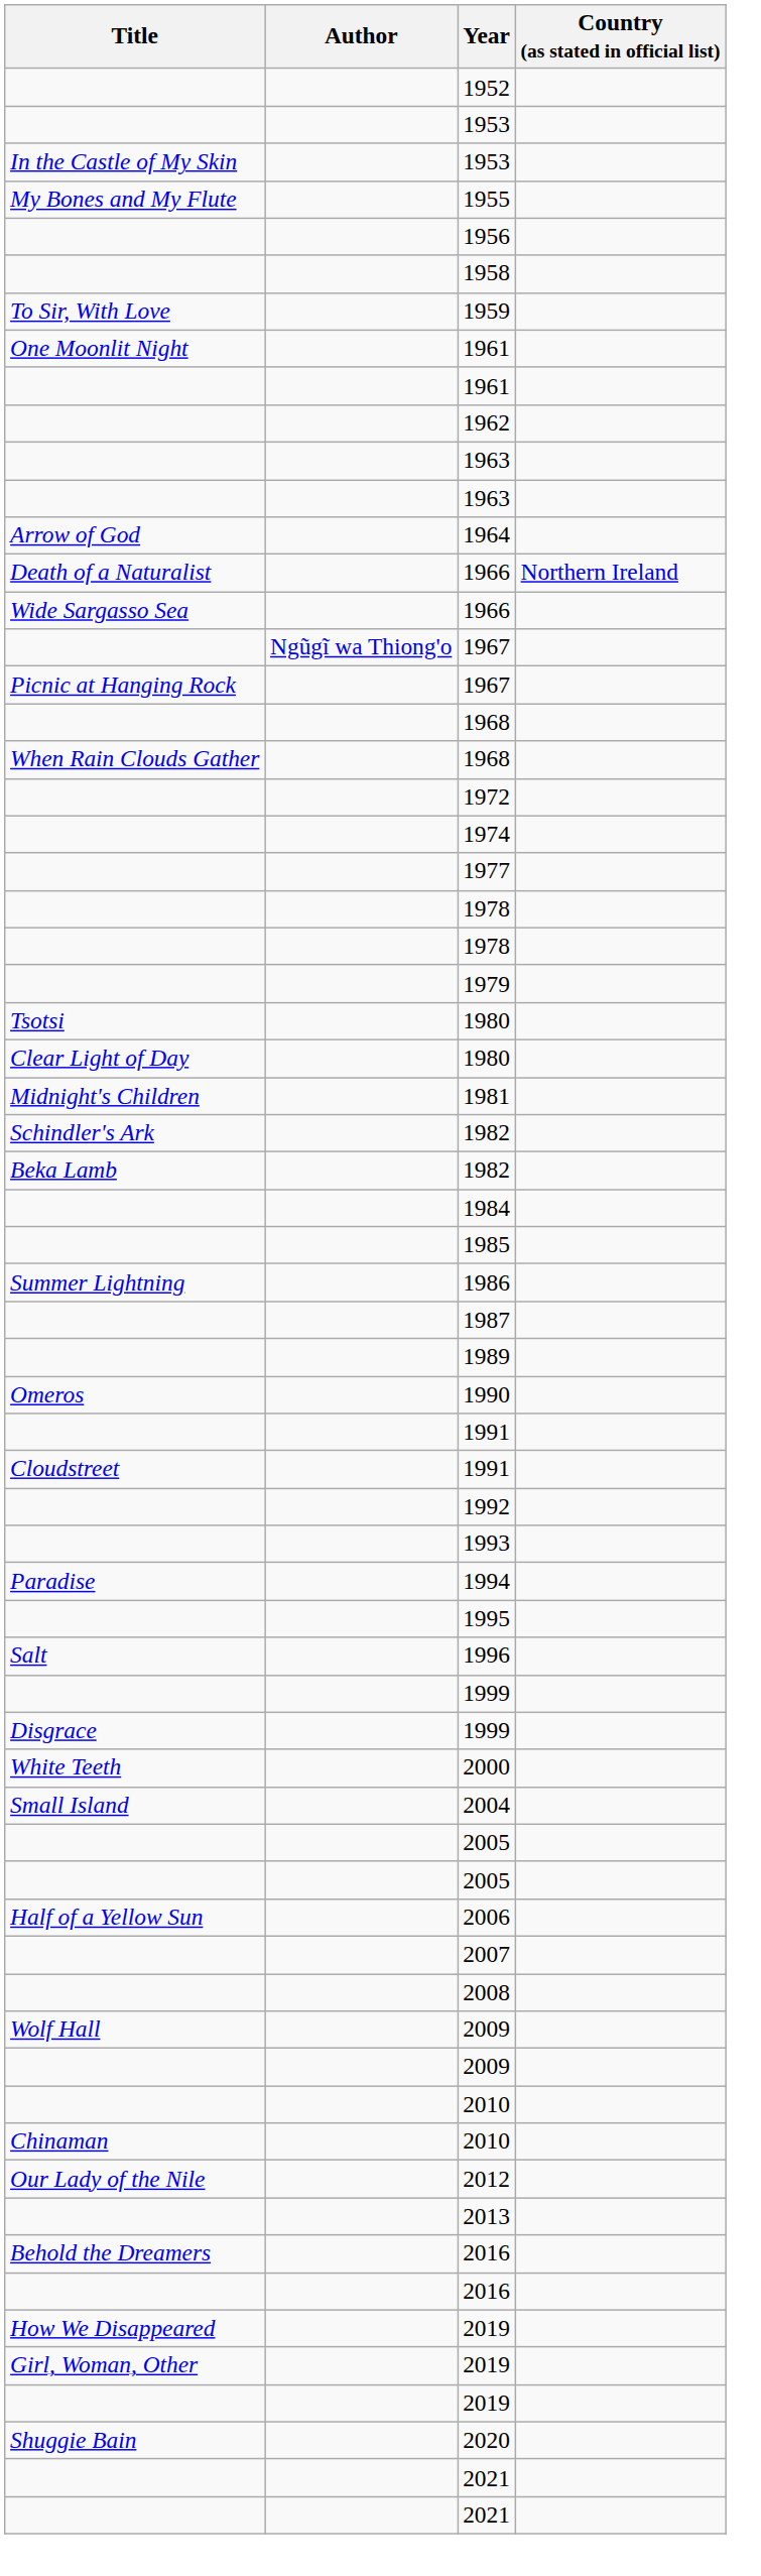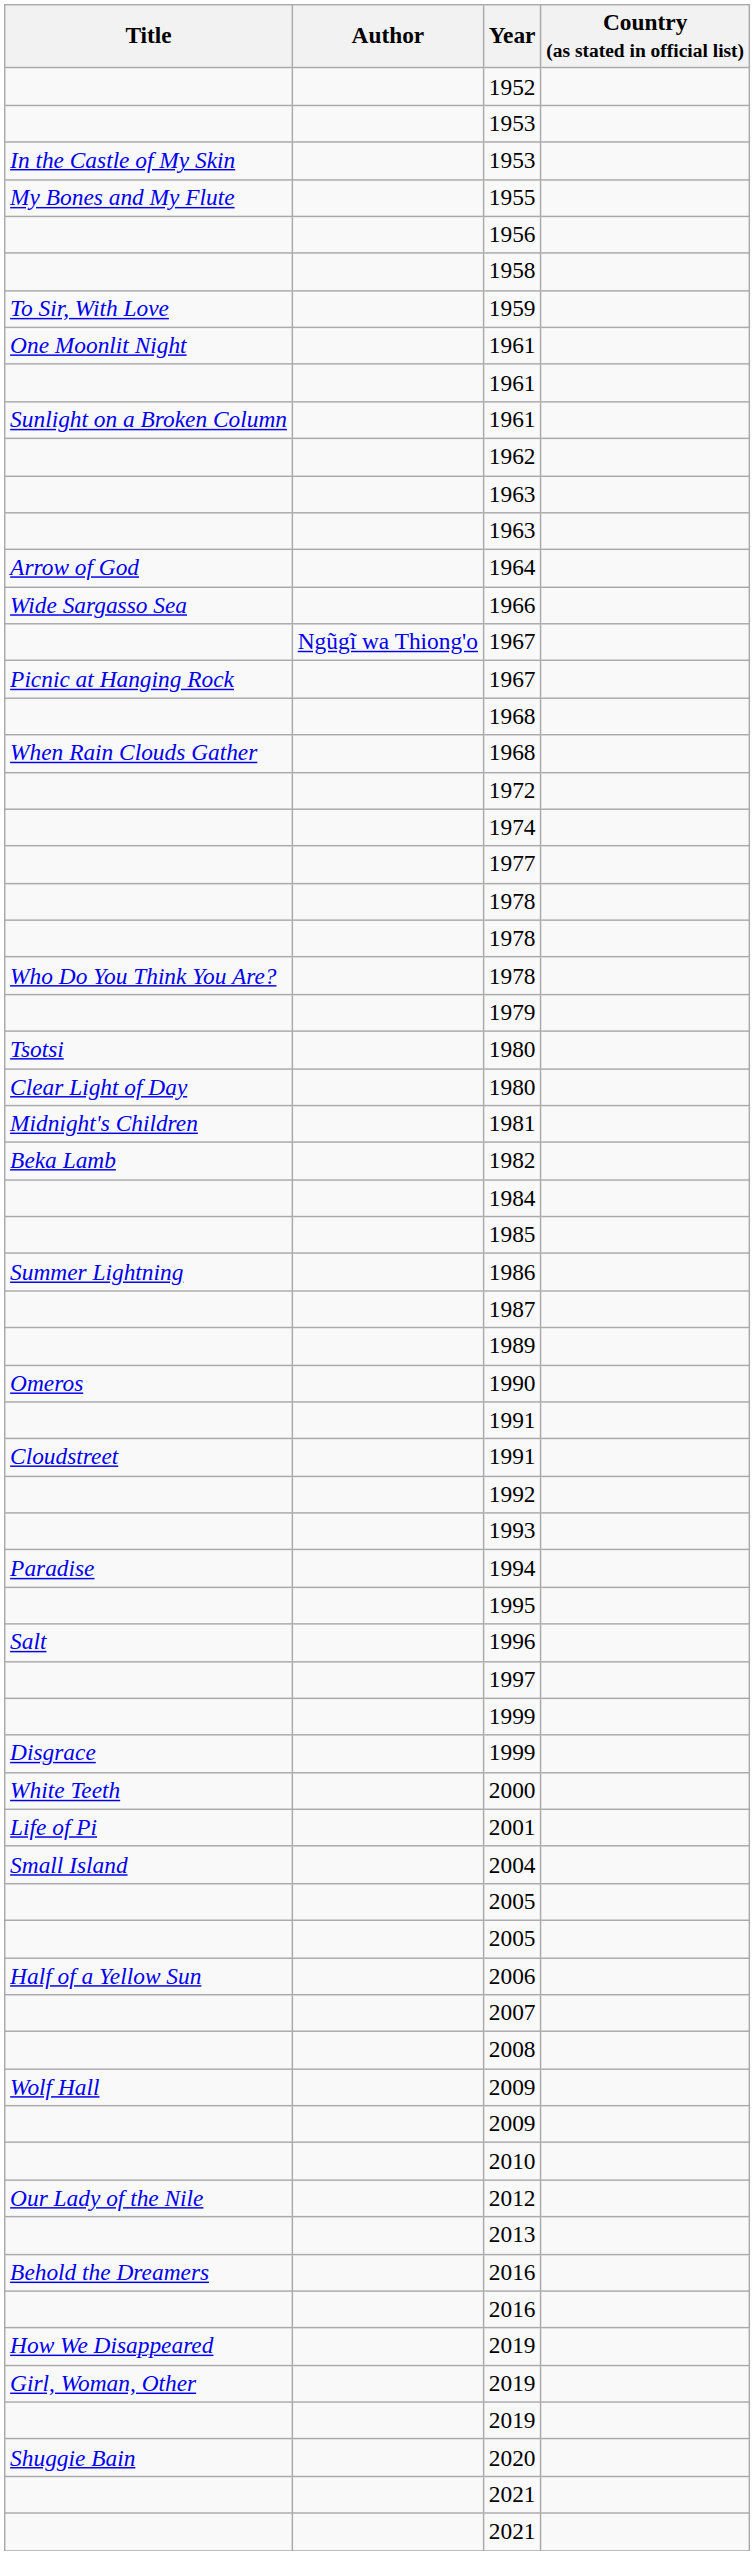 <table class="wikitable sortable">
 <tr>
 <th>Title</th>
 <th>Author</th>
 <th>Year</th>
 <th>Country<br><small>(as stated in official list)</small></th>
 </tr>
 <tr>
 <td><em></em></td>
 <td></td>
 <td>1952</td>
 <td></td>
 </tr>
 <tr>
 <td><em></em></td>
 <td></td>
 <td>1953</td>
 <td></td>
 </tr>
 <tr>
 <td><em><a href='#'>In the Castle of My Skin </a></em></td>
 <td></td>
 <td>1953</td>
 <td></td>
 </tr>
 <tr>
 <td><em><a href='#'>My Bones and My Flute </a></em></td>
 <td></td>
 <td>1955</td>
 <td></td>
 </tr>
 <tr>
 <td><em></em></td>
 <td></td>
 <td>1956</td>
 <td><br></td>
 </tr>
 <tr>
 <td><em></em></td>
 <td></td>
 <td>1958</td>
 <td></td>
 </tr>
 <tr>
 <td><em><a href='#'>To Sir, With Love</a></em></td>
 <td></td>
 <td>1959</td>
 <td></td>
 </tr>
 <tr>
 <td><em><a href='#'>One Moonlit Night </a></em></td>
 <td></td>
 <td>1961</td>
 <td></td>
 </tr>
 <tr>
 <td><em></em></td>
 <td></td>
 <td>1961</td>
 <td><br></td>
 </tr>
 <tr>
+<td><em><a href='#'>Sunlight on a Broken Column </a></em></td>
+<td></td>
+<td>1961</td>
+<td></td>
+</tr>
+<tr>
 <td><em></em></td>
 <td></td>
 <td>1962</td>
 <td></td>
 </tr>
 <tr>
 <td><em></em></td>
 <td></td>
 <td>1963</td>
 <td><br></td>
 </tr>
 <tr>
 <td><em></em></td>
 <td></td>
 <td>1963</td>
 <td></td>
 </tr>
 <tr>
 <td><em><a href='#'>Arrow of God </a></em></td>
 <td></td>
 <td>1964</td>
 <td></td>
-</tr>
-<tr>
-<td><em><a href='#'>Death of a Naturalist </a></em></td>
-<td></td>
-<td>1966</td>
-<td><a href='#'>Northern Ireland</a></td>
 </tr>
 <tr>
 <td><em><a href='#'>Wide Sargasso Sea </a></em></td>
 <td></td>
 <td>1966</td>
 <td><br></td>
 </tr>
 <tr>
 <td><em></em></td>
 <td><a href='#'>Ngũgĩ wa Thiong'o</a></td>
 <td>1967</td>
 <td></td>
 </tr>
 <tr>
 <td><em><a href='#'>Picnic at Hanging Rock</a></em></td>
 <td></td>
 <td>1967</td>
 <td></td>
 </tr>
 <tr>
 <td><em></em></td>
 <td></td>
 <td>1968</td>
 <td></td>
 </tr>
 <tr>
 <td><em><a href='#'>When Rain Clouds Gather </a></em></td>
 <td></td>
 <td>1968</td>
 <td><br></td>
 </tr>
 <tr>
 <td><em></em></td>
 <td></td>
 <td>1972</td>
 <td></td>
 </tr>
 <tr>
 <td><em></em></td>
 <td></td>
 <td>1974</td>
 <td></td>
 </tr>
 <tr>
 <td><em></em></td>
 <td></td>
 <td>1977</td>
 <td></td>
 </tr>
 <tr>
 <td><em></em></td>
 <td></td>
 <td>1978</td>
 <td></td>
 </tr>
 <tr>
 <td><em></em></td>
 <td></td>
 <td>1978</td>
 <td></td>
 </tr>
 <tr>
+<td><em><a href='#'>Who Do You Think You Are?</a></em></td>
+<td></td>
+<td>1978</td>
+<td></td>
+</tr>
+<tr>
 <td><em></em></td>
 <td></td>
 <td>1979</td>
 <td></td>
 </tr>
 <tr>
 <td><em><a href='#'>Tsotsi</a></em></td>
 <td></td>
 <td>1980</td>
 <td></td>
 </tr>
 <tr>
 <td><em><a href='#'>Clear Light of Day </a></em></td>
 <td></td>
 <td>1980</td>
 <td></td>
 </tr>
 <tr>
 <td><em><a href='#'>Midnight's Children </a></em></td>
 <td></td>
 <td>1981</td>
 <td><br></td>
-</tr>
-<tr>
-<td><em><a href='#'>Schindler's Ark </a></em></td>
-<td></td>
-<td>1982</td>
-<td></td>
 </tr>
 <tr>
 <td><em><a href='#'>Beka Lamb </a></em></td>
 <td></td>
 <td>1982</td>
 <td></td>
 </tr>
 <tr>
 <td><em></em></td>
 <td></td>
 <td>1984</td>
 <td></td>
 </tr>
 <tr>
 <td><em></em></td>
 <td></td>
 <td>1985</td>
 <td></td>
 </tr>
 <tr>
 <td><em><a href='#'>Summer Lightning</a></em></td>
 <td></td>
 <td>1986</td>
 <td></td>
 </tr>
 <tr>
 <td><em></em></td>
 <td></td>
 <td>1987</td>
 <td></td>
 </tr>
 <tr>
 <td><em></em></td>
 <td></td>
 <td>1989</td>
 <td></td>
 </tr>
 <tr>
 <td><em><a href='#'>Omeros </a></em></td>
 <td></td>
 <td>1990</td>
 <td></td>
 </tr>
 <tr>
 <td><em></em></td>
 <td></td>
 <td>1991</td>
 <td></td>
 </tr>
 <tr>
 <td><em><a href='#'>Cloudstreet </a></em></td>
 <td></td>
 <td>1991</td>
 <td></td>
 </tr>
 <tr>
 <td><em></em></td>
 <td></td>
 <td>1992</td>
 <td><br></td>
 </tr>
 <tr>
 <td><em></em></td>
 <td></td>
 <td>1993</td>
 <td></td>
 </tr>
 <tr>
 <td><em><a href='#'>Paradise</a></em></td>
 <td></td>
 <td>1994</td>
 <td><br></td>
 </tr>
 <tr>
 <td><em></em></td>
 <td></td>
 <td>1995</td>
 <td><br></td>
 </tr>
 <tr>
 <td><em><a href='#'>Salt</a></em></td>
 <td></td>
 <td>1996</td>
 <td></td>
 </tr>
 <tr>
 <td><em></em></td>
 <td></td>
+<td>1997</td>
+<td></td>
+</tr>
+<tr>
+<td><em></em></td>
+<td></td>
 <td>1999</td>
 <td></td>
 </tr>
 <tr>
 <td><em><a href='#'>Disgrace </a></em></td>
 <td></td>
 <td>1999</td>
 <td><br></td>
 </tr>
 <tr>
 <td><em><a href='#'>White Teeth </a></em></td>
 <td></td>
 <td>2000</td>
+<td></td>
+</tr>
+<tr>
+<td><em><a href='#'>Life of Pi </a></em></td>
+<td></td>
+<td>2001</td>
 <td></td>
 </tr>
 <tr>
 <td><em><a href='#'>Small Island</a></em></td>
 <td></td>
 <td>2004</td>
 <td></td>
 </tr>
 <tr>
 <td><em></em></td>
 <td></td>
 <td>2005</td>
 <td></td>
 </tr>
 <tr>
 <td><em></em></td>
 <td></td>
 <td>2005</td>
 <td></td>
 </tr>
 <tr>
 <td><em><a href='#'>Half of a Yellow Sun </a></em></td>
 <td></td>
 <td>2006</td>
 <td></td>
 </tr>
 <tr>
 <td><em></em></td>
 <td></td>
 <td>2007</td>
 <td></td>
 </tr>
 <tr>
 <td><em></em></td>
 <td></td>
 <td>2008</td>
 <td></td>
 </tr>
 <tr>
 <td><em><a href='#'>Wolf Hall </a></em></td>
 <td></td>
 <td>2009</td>
 <td></td>
 </tr>
 <tr>
 <td><em></em></td>
 <td></td>
 <td>2009</td>
 <td></td>
 </tr>
 <tr>
 <td><em></em></td>
 <td></td>
 <td>2010</td>
 <td><br></td>
-</tr>
-<tr>
-<td><em><a href='#'>Chinaman</a></em></td>
-<td></td>
-<td>2010</td>
-<td></td>
 </tr>
 <tr>
 <td><em><a href='#'>Our Lady of the Nile </a></em></td>
 <td></td>
 <td>2012</td>
 <td></td>
 </tr>
 <tr>
 <td><em></em></td>
 <td></td>
 <td>2013</td>
 <td></td>
 </tr>
 <tr>
 <td><em><a href='#'>Behold the Dreamers </a></em></td>
 <td></td>
 <td>2016</td>
 <td></td>
 </tr>
 <tr>
 <td><em></em></td>
 <td></td>
 <td>2016</td>
 <td></td>
 </tr>
 <tr>
 <td><em><a href='#'>How We Disappeared </a></em></td>
 <td></td>
 <td>2019</td>
 <td></td>
 </tr>
 <tr>
 <td><em><a href='#'>Girl, Woman, Other </a></em></td>
 <td></td>
 <td>2019</td>
 <td></td>
 </tr>
 <tr>
 <td><em></em></td>
 <td></td>
 <td>2019</td>
 <td></td>
 </tr>
 <tr>
 <td><em><a href='#'>Shuggie Bain </a></em></td>
 <td></td>
 <td>2020</td>
 <td></td>
 </tr>
 <tr>
 <td><em></em></td>
 <td></td>
 <td>2021</td>
 <td></td>
 </tr>
 <tr>
 <td><em></em></td>
 <td></td>
 <td>2021</td>
 <td></td>
 </tr>
 </table>
